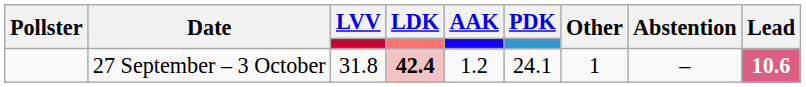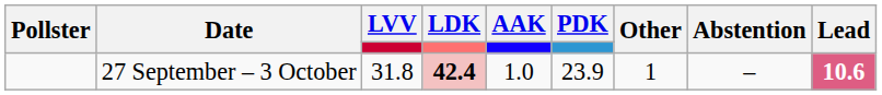 <table class="wikitable" style="text-align:center; font-size:95%; line-height:16px; margin-bottom:0">
 <tr>
 <th rowspan="2">Pollster</th>
 <th rowspan="2">Date</th>
 <th><a href='#'>LVV</a></th>
 <th><a href='#'>LDK</a></th>
 <th><a href='#'>AAK</a></th>
 <th><a href='#'>PDK</a></th>
 <th rowspan="2">Other</th>
 <th rowspan="2">Abstention</th>
 <th rowspan="2">Lead</th>
 </tr>
 <tr>
 <th style="background:#CC0033;"></th>
 <th style="background:#FF7070;"></th>
 <th style="background:#1100FF;"></th>
 <th style="background:#2E96D2;"></th>
 </tr>
 <tr>
 <td></td>
 <td>27 September – 3 October</td>
 <td>31.8</td>
 <td style="background:#F4C2C2"><strong>42.4</strong></td>
-<td>1.2</td>
-<td>24.1</td>
+<td>1.0</td>
+<td>23.9</td>
 <td>1</td>
 <td>–</td>
 <td style="background:#DE5D83; color:white;"><strong>10.6</strong></td>
 </tr>
 </table>
